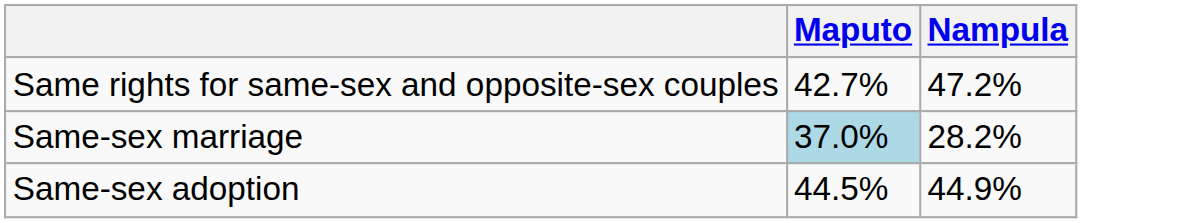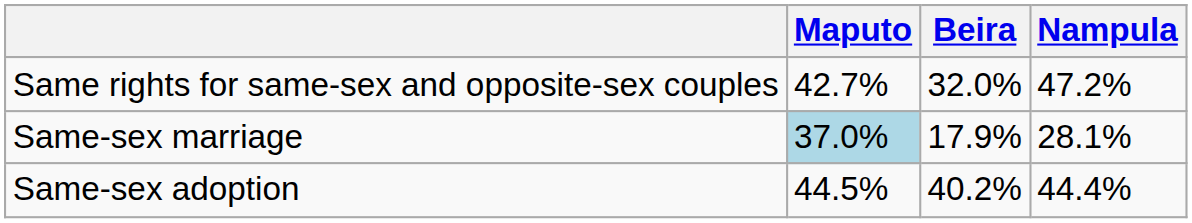 <table class="wikitable">
 <tr>
 <th></th>
 <th><a href='#'>Maputo</a></th>
+<th><a href='#'>Beira</a></th>
 <th><a href='#'>Nampula</a></th>
 </tr>
 <tr>
 <td>Same rights for same-sex and opposite-sex couples</td>
 <td>42.7%</td>
+<td>32.0%</td>
 <td>47.2%</td>
 </tr>
 <tr>
 <td>Same-sex marriage</td>
 <td style="background: lightblue;">37.0%</td>
-<td>28.2%</td>
+<td>17.9%</td>
+<td>28.1%</td>
 </tr>
 <tr>
 <td>Same-sex adoption</td>
 <td>44.5%</td>
-<td>44.9%</td>
+<td>40.2%</td>
+<td>44.4%</td>
 </tr>
 </table>
